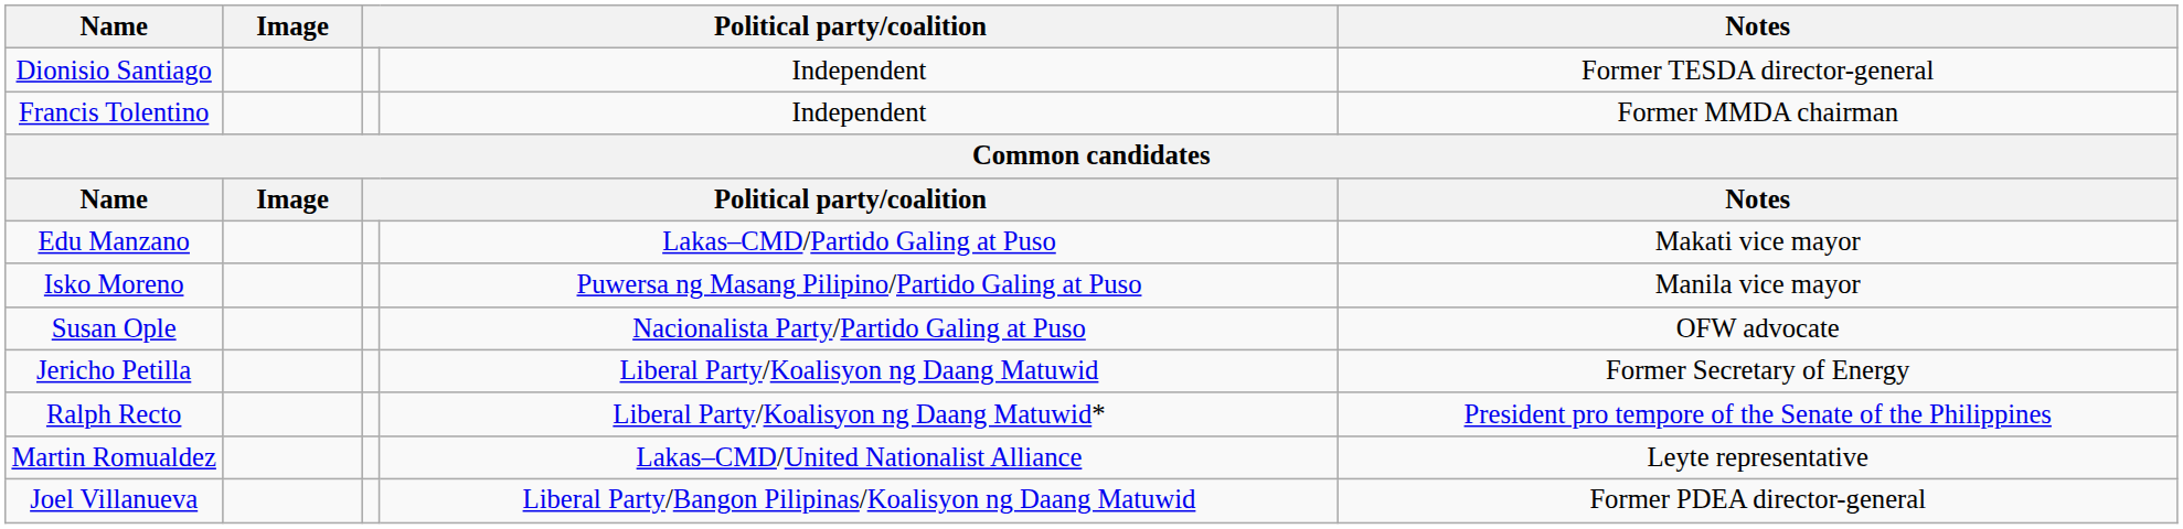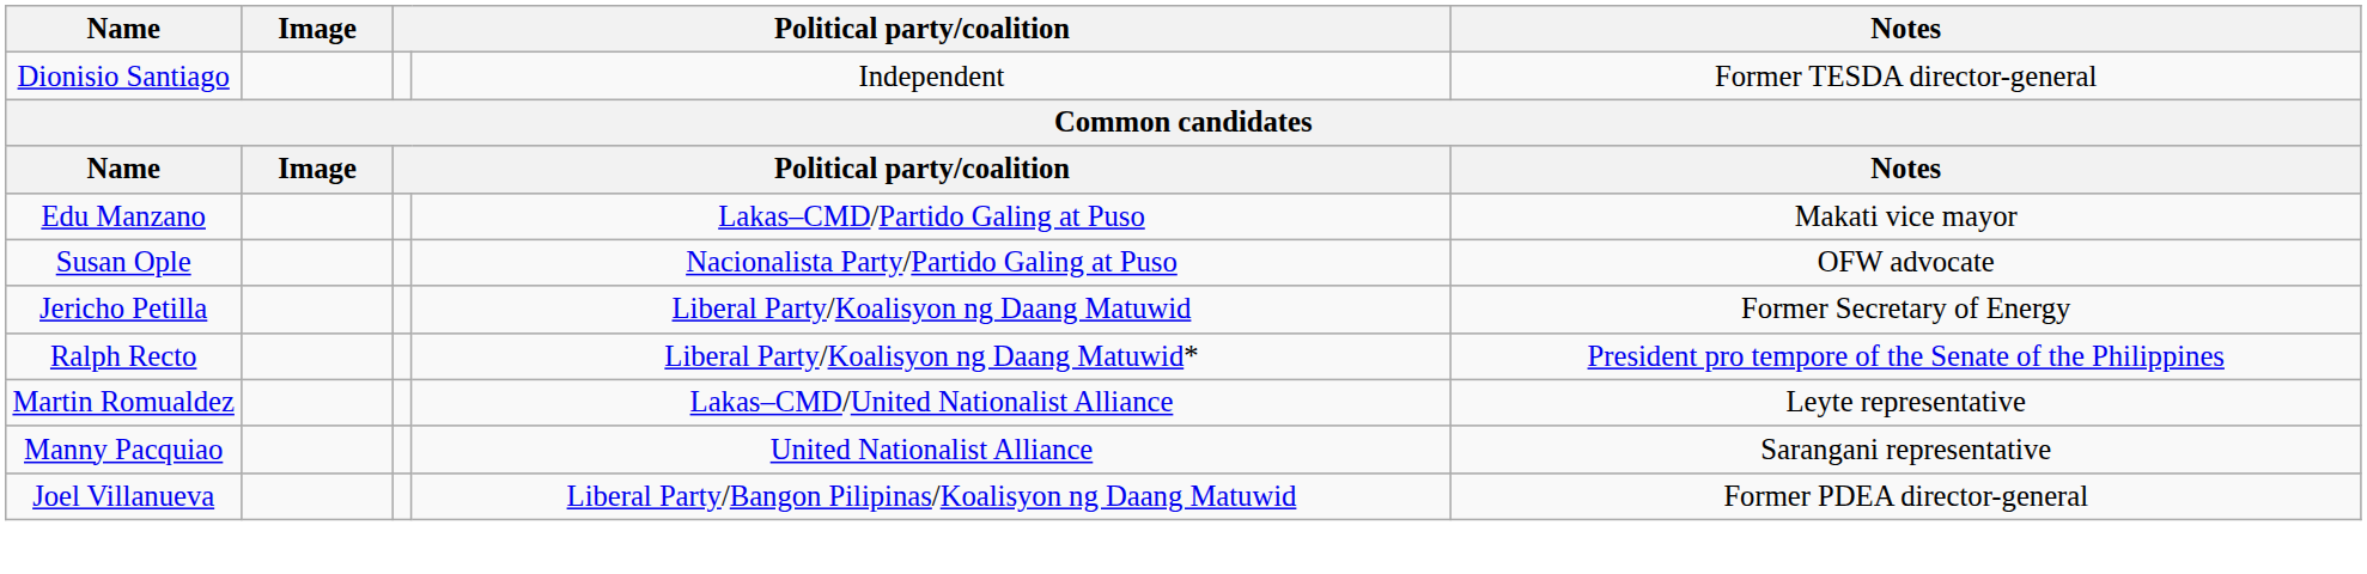 <table class="wikitable" style="text-align:center">
 <tr>
 <th width=10%>Name</th>
 <th width=75px>Image</th>
 <th colspan=2>Political party/coalition</th>
 <th>Notes</th>
 </tr>
 <tr>
 <td><a href='#'>Dionisio Santiago</a></td>
 <td></td>
 <td bgcolor=></td>
 <td>Independent</td>
 <td>Former TESDA director-general</td>
-</tr>
-<tr>
-<td><a href='#'>Francis Tolentino</a></td>
-<td></td>
-<td bgcolor=></td>
-<td>Independent</td>
-<td>Former MMDA chairman</td>
 </tr>
 <tr>
 <th colspan=5>Common candidates</th>
 </tr>
 <tr>
 <th>Name</th>
 <th>Image</th>
 <th colspan=2>Political party/coalition</th>
 <th>Notes</th>
 </tr>
 <tr>
 <td><a href='#'>Edu Manzano</a></td>
 <td></td>
 <td bgcolor=></td>
 <td><a href='#'>Lakas–CMD</a>/<a href='#'>Partido Galing at Puso</a></td>
 <td>Makati vice mayor</td>
-</tr>
-<tr>
-<td><a href='#'>Isko Moreno</a></td>
-<td></td>
-<td bgcolor=></td>
-<td><a href='#'>Puwersa ng Masang Pilipino</a>/<a href='#'>Partido Galing at Puso</a></td>
-<td>Manila vice mayor</td>
 </tr>
 <tr>
 <td><a href='#'>Susan Ople</a></td>
 <td><br></td>
 <td bgcolor=></td>
 <td><a href='#'>Nacionalista Party</a>/<a href='#'>Partido Galing at Puso</a></td>
 <td>OFW advocate</td>
 </tr>
 <tr>
 <td><a href='#'>Jericho Petilla</a></td>
 <td></td>
 <td bgcolor=></td>
 <td><a href='#'>Liberal Party</a>/<a href='#'>Koalisyon ng Daang Matuwid</a></td>
 <td>Former Secretary of Energy</td>
 </tr>
 <tr>
 <td><a href='#'>Ralph Recto</a></td>
 <td></td>
 <td bgcolor=></td>
 <td><a href='#'>Liberal Party</a>/<a href='#'>Koalisyon ng Daang Matuwid</a>*</td>
 <td><a href='#'>President pro tempore of the Senate of the Philippines</a></td>
 </tr>
 <tr>
 <td><a href='#'>Martin Romualdez</a></td>
 <td></td>
 <td bgcolor=></td>
 <td><a href='#'>Lakas–CMD</a>/<a href='#'>United Nationalist Alliance</a></td>
 <td>Leyte representative</td>
 </tr>
 <tr>
+<td><a href='#'>Manny Pacquiao</a></td>
+<td></td>
+<td bgcolor=></td>
+<td><a href='#'>United Nationalist Alliance</a></td>
+<td>Sarangani representative</td>
+</tr>
+<tr>
 <td><a href='#'>Joel Villanueva</a></td>
 <td></td>
 <td bgcolor=></td>
 <td><a href='#'>Liberal Party</a>/<a href='#'>Bangon Pilipinas</a>/<a href='#'>Koalisyon ng Daang Matuwid</a></td>
 <td>Former PDEA director-general</td>
 </tr>
 </table>
